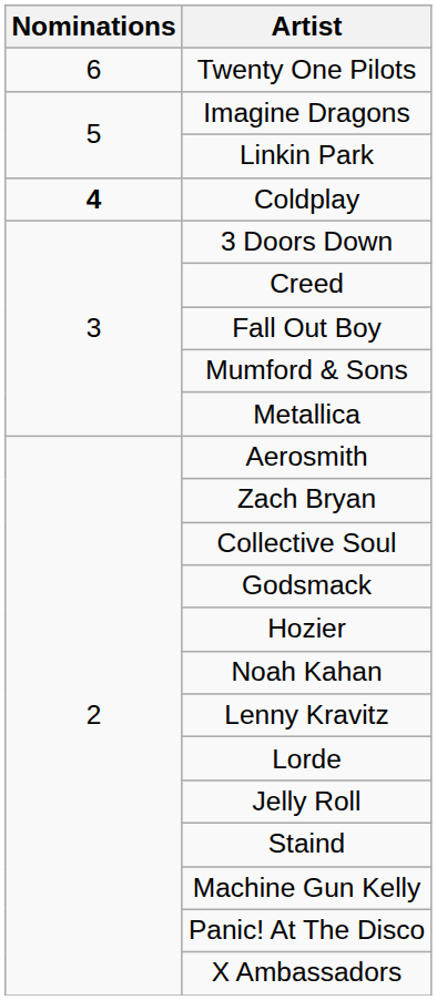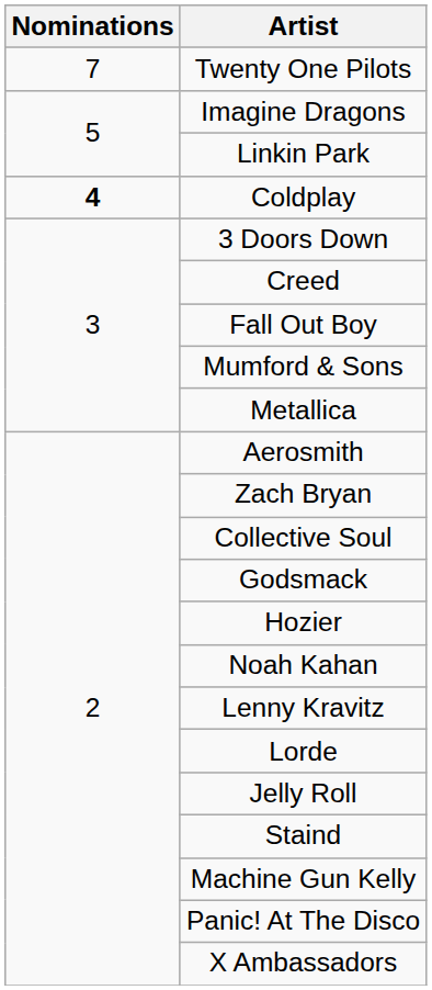 <table class="wikitable" style="text-align:center;">
 <tr>
 <th scope="col" width="55">Nominations</th>
 <th scope="col" align="center">Artist</th>
 </tr>
 <tr>
-<td rowspan="1" style="text-align:center">6</td>
+<td rowspan="1" style="text-align:center">7</td>
 <td>Twenty One Pilots</td>
 </tr>
 <tr>
 <td rowspan="2" style="text-align:center">5</td>
 <td>Imagine Dragons</td>
 </tr>
 <tr>
 <td>Linkin Park</td>
 </tr>
 <tr>
 <td rowspan="1" style="text-align:center"><strong>4</strong></td>
 <td>Coldplay</td>
 </tr>
 <tr>
 <td rowspan="5" style="text-align:center">3</td>
 <td>3 Doors Down</td>
 </tr>
 <tr>
 <td>Creed</td>
 </tr>
 <tr>
 <td>Fall Out Boy</td>
 </tr>
 <tr>
 <td>Mumford & Sons</td>
 </tr>
 <tr>
 <td>Metallica</td>
 </tr>
 <tr>
 <td rowspan="13" style="text-align:center">2</td>
 <td>Aerosmith</td>
 </tr>
 <tr>
 <td>Zach Bryan</td>
 </tr>
 <tr>
 <td>Collective Soul</td>
 </tr>
 <tr>
 <td>Godsmack</td>
 </tr>
 <tr>
 <td>Hozier</td>
 </tr>
 <tr>
 <td>Noah Kahan</td>
 </tr>
 <tr>
 <td>Lenny Kravitz</td>
 </tr>
 <tr>
 <td>Lorde</td>
 </tr>
 <tr>
 <td>Jelly Roll</td>
 </tr>
 <tr>
 <td>Staind</td>
 </tr>
 <tr>
 <td>Machine Gun Kelly</td>
 </tr>
 <tr>
 <td>Panic! At The Disco</td>
 </tr>
 <tr>
 <td>X Ambassadors</td>
 </tr>
 <tr>
 </tr>
 </table>
